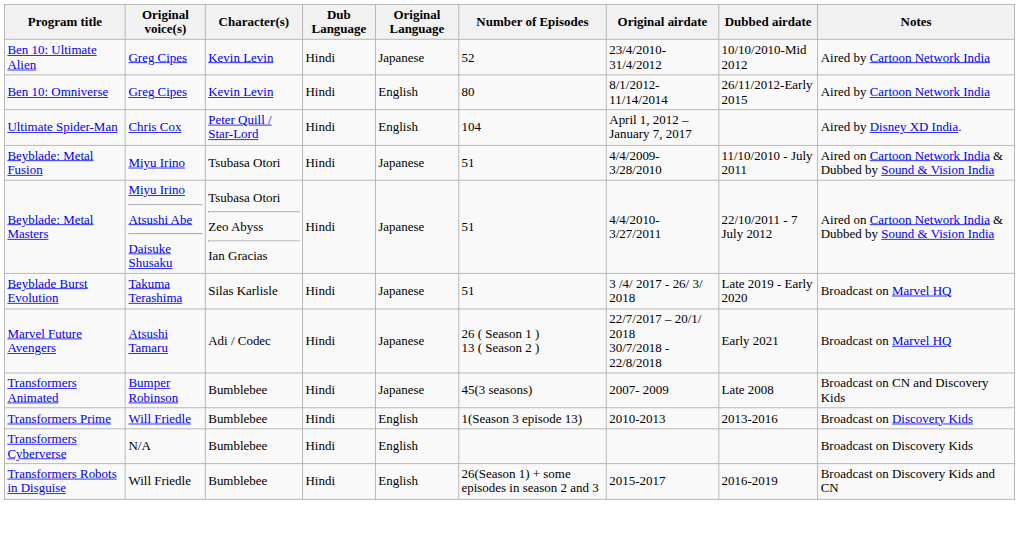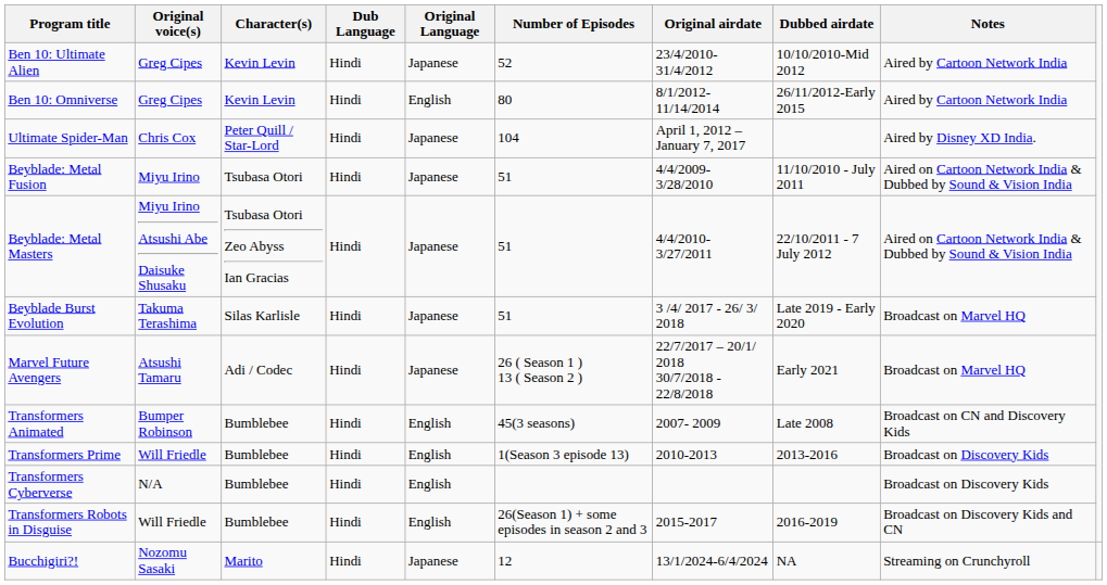 <table class="wikitable">
 <tr>
 <th>Program title</th>
 <th>Original voice(s)</th>
 <th>Character(s)</th>
 <th>Dub Language</th>
 <th>Original Language</th>
 <th>Number of Episodes</th>
 <th>Original airdate</th>
 <th>Dubbed airdate</th>
 <th>Notes</th>
 </tr>
 <tr>
 <td><a href='#'>Ben 10: Ultimate Alien</a></td>
 <td><a href='#'>Greg Cipes</a></td>
 <td><a href='#'>Kevin Levin</a></td>
 <td>Hindi</td>
 <td>Japanese</td>
 <td>52</td>
 <td>23/4/2010-31/4/2012</td>
 <td>10/10/2010-Mid 2012</td>
 <td>Aired by <a href='#'>Cartoon Network India</a></td>
 </tr>
 <tr>
 <td><a href='#'>Ben 10: Omniverse</a></td>
 <td><a href='#'>Greg Cipes</a></td>
 <td><a href='#'>Kevin Levin</a></td>
 <td>Hindi</td>
 <td>English</td>
 <td>80</td>
 <td>8/1/2012-11/14/2014</td>
 <td>26/11/2012-Early 2015</td>
 <td>Aired by <a href='#'>Cartoon Network India</a></td>
 </tr>
 <tr>
 <td><a href='#'>Ultimate Spider-Man</a></td>
 <td><a href='#'>Chris Cox</a></td>
 <td><a href='#'>Peter Quill / Star-Lord</a></td>
 <td>Hindi</td>
-<td>English</td>
+<td>Japanese</td>
 <td>104</td>
 <td>April 1, 2012 – January 7, 2017</td>
 <td></td>
 <td>Aired by <a href='#'>Disney XD India</a>.</td>
 </tr>
 <tr>
 <td><a href='#'>Beyblade: Metal Fusion</a></td>
 <td><a href='#'>Miyu Irino</a></td>
 <td>Tsubasa Otori</td>
 <td>Hindi</td>
 <td>Japanese</td>
 <td>51</td>
 <td>4/4/2009-<br>3/28/2010</td>
 <td>11/10/2010 - July 2011</td>
 <td>Aired on <a href='#'>Cartoon Network India</a> & Dubbed by <a href='#'>Sound & Vision India</a></td>
 </tr>
 <tr>
 <td><a href='#'>Beyblade: Metal Masters</a></td>
 <td><a href='#'>Miyu Irino</a> <hr> <a href='#'>Atsushi Abe</a> <hr> <a href='#'>Daisuke Shusaku</a></td>
 <td>Tsubasa Otori <hr> Zeo Abyss <hr> Ian Gracias</td>
 <td>Hindi</td>
 <td>Japanese</td>
 <td>51</td>
 <td>4/4/2010- <br>3/27/2011</td>
 <td>22/10/2011 - 7 July 2012</td>
 <td>Aired on <a href='#'>Cartoon Network India</a> & Dubbed by <a href='#'>Sound & Vision India</a></td>
 </tr>
 <tr>
 <td><a href='#'>Beyblade Burst Evolution</a></td>
 <td><a href='#'>Takuma Terashima</a></td>
 <td>Silas Karlisle</td>
 <td>Hindi</td>
 <td>Japanese</td>
 <td>51</td>
 <td>3 /4/ 2017 -  26/ 3/ 2018</td>
 <td>Late 2019 - Early 2020</td>
 <td>Broadcast  on <a href='#'>Marvel HQ</a></td>
 </tr>
 <tr>
 <td><a href='#'>Marvel Future Avengers</a></td>
 <td><a href='#'>Atsushi Tamaru</a></td>
 <td>Adi / Codec</td>
 <td>Hindi</td>
 <td>Japanese</td>
 <td>26 ( Season 1 )<br>13 ( Season  2 )</td>
 <td>22/7/2017 – 20/1/ 2018<br>30/7/2018 - 22/8/2018</td>
 <td>Early 2021</td>
 <td>Broadcast on <a href='#'>Marvel HQ</a></td>
 </tr>
 <tr>
 <td><a href='#'>Transformers Animated</a></td>
 <td><a href='#'>Bumper Robinson</a></td>
 <td>Bumblebee</td>
 <td>Hindi</td>
-<td>Japanese</td>
+<td>English</td>
 <td>45(3 seasons)</td>
 <td>2007- 2009</td>
 <td>Late 2008</td>
 <td>Broadcast on CN and Discovery Kids</td>
 </tr>
 <tr>
 <td><a href='#'>Transformers Prime</a></td>
 <td><a href='#'>Will Friedle</a></td>
 <td>Bumblebee</td>
 <td>Hindi</td>
 <td>English</td>
 <td>1(Season 3 episode 13)</td>
 <td>2010-2013</td>
 <td>2013-2016</td>
 <td>Broadcast on <a href='#'>Discovery Kids</a></td>
 </tr>
 <tr>
 <td><a href='#'>Transformers Cyberverse</a></td>
 <td>N/A</td>
 <td>Bumblebee</td>
 <td>Hindi</td>
 <td>English</td>
 <td></td>
 <td></td>
 <td></td>
 <td>Broadcast on Discovery Kids</td>
 </tr>
 <tr>
 <td><a href='#'>Transformers Robots in Disguise</a></td>
 <td>Will Friedle</td>
 <td>Bumblebee</td>
 <td>Hindi</td>
 <td>English</td>
 <td>26(Season 1) + some episodes in season 2 and 3</td>
 <td>2015-2017</td>
 <td>2016-2019</td>
 <td>Broadcast on Discovery Kids and CN</td>
 </tr>
+<tr>
+<td><a href='#'>Bucchigiri?!</a></td>
+<td><a href='#'>Nozomu Sasaki</a></td>
+<td><a href='#'>Marito</a></td>
+<td>Hindi</td>
+<td>Japanese</td>
+<td>12</td>
+<td>13/1/2024-6/4/2024</td>
+<td>NA</td>
+<td>Streaming on Crunchyroll</td>
+<td></td>
+</tr>
 </table>
